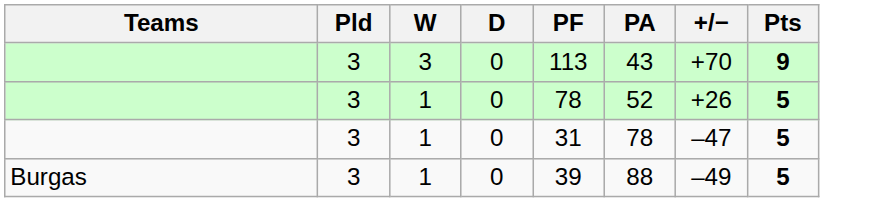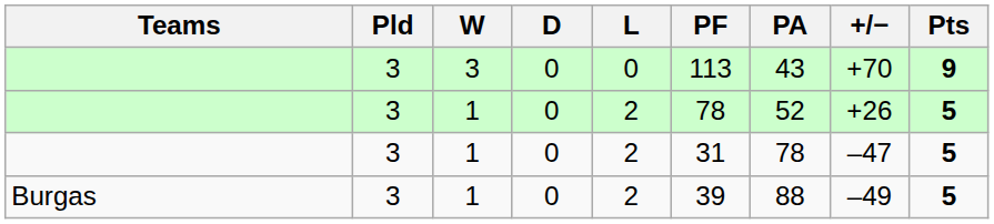 <table class="wikitable" style="text-align: center;">
 <tr>
 <th width="200">Teams</th>
 <th width="40">Pld</th>
 <th width="40">W</th>
 <th width="40">D</th>
+<th width="40">L</th>
 <th width="40">PF</th>
 <th width="40">PA</th>
 <th width="40">+/−</th>
 <th width="40">Pts</th>
 </tr>
 <tr bgcolor=#ccffcc>
 <td align=left></td>
 <td>3</td>
 <td>3</td>
+<td>0</td>
 <td>0</td>
 <td>113</td>
 <td>43</td>
 <td>+70</td>
 <td><strong>9</strong></td>
 </tr>
 <tr bgcolor=#ccffcc>
 <td align=left></td>
 <td>3</td>
 <td>1</td>
 <td>0</td>
+<td>2</td>
 <td>78</td>
 <td>52</td>
 <td>+26</td>
 <td><strong>5</strong></td>
 </tr>
 <tr>
 <td align=left></td>
 <td>3</td>
 <td>1</td>
 <td>0</td>
+<td>2</td>
 <td>31</td>
 <td>78</td>
 <td>–47</td>
 <td><strong>5</strong></td>
 </tr>
 <tr>
 <td align=left>Burgas</td>
 <td>3</td>
 <td>1</td>
 <td>0</td>
+<td>2</td>
 <td>39</td>
 <td>88</td>
 <td>–49</td>
 <td><strong>5</strong></td>
 </tr>
 </table>
